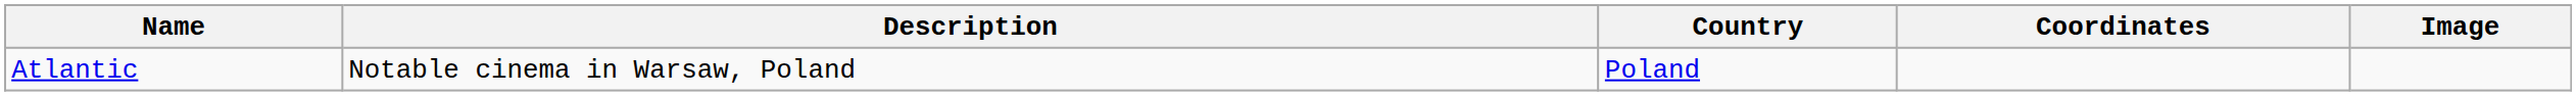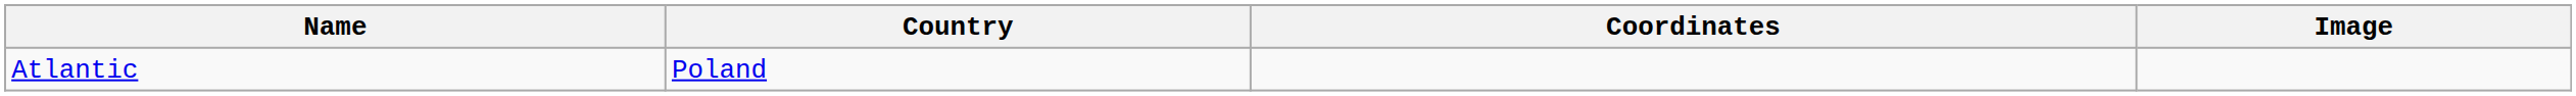 <table class='wikitable sortable' style="width:100%">
 <tr>
 <th>Name</th>
-<th>Description</th>
 <th>Country</th>
 <th>Coordinates</th>
 <th>Image</th>
 </tr>
 <tr>
 <td><a href='#'>Atlantic</a></td>
-<td>Notable cinema in Warsaw, Poland</td>
 <td><a href='#'>Poland</a></td>
 <td></td>
 <td></td>
 </tr>
 </table>
